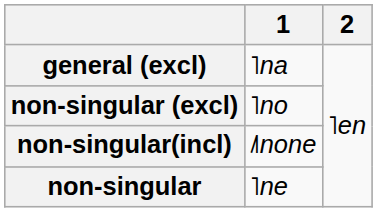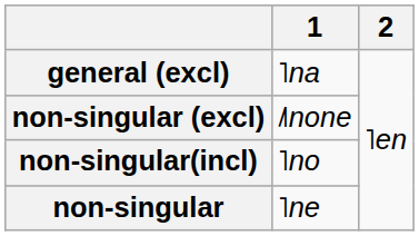 <table class="wikitable">
 <tr>
 <th></th>
 <th>1</th>
 <th>2</th>
 </tr>
 <tr>
 <th>general (excl)</th>
 <td><em>˥na</em></td>
 <td rowspan="4"><em>˥en</em></td>
 </tr>
 <tr>
 <th>non-singular (excl)</th>
-<td><em>˥no</em></td>
+<td><em>˩˥none</em></td>
 </tr>
 <tr>
 <th>non-singular(incl)</th>
-<td><em>˩˥none</em></td>
+<td><em>˥no</em></td>
 </tr>
 <tr>
 <th>non-singular</th>
 <td><em>˥ne</em></td>
 </tr>
 </table>
